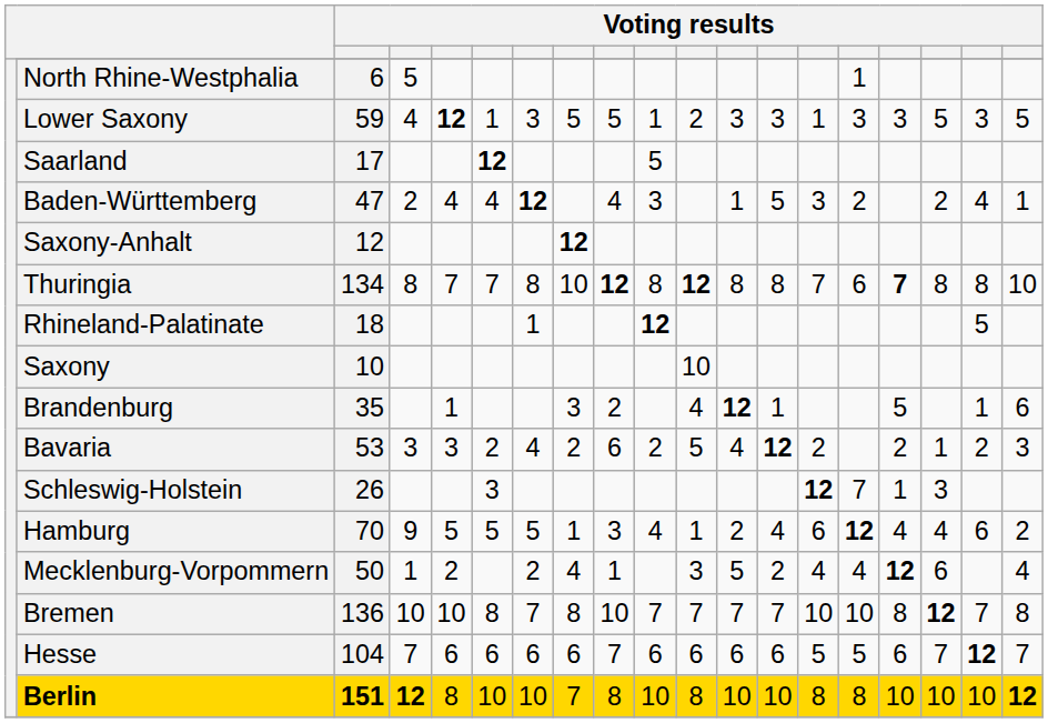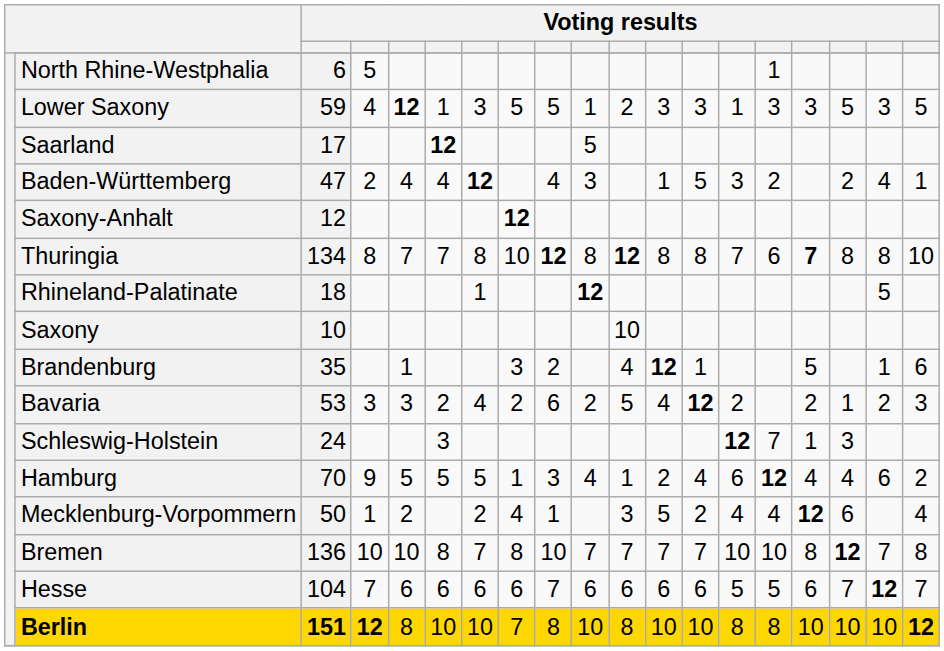 <table class="wikitable" border="1" style="text-align:center;">
 <tr>
 <th colspan="2" rowspan="2"></th>
 <th colspan="43">Voting results</th>
 </tr>
 <tr>
 <th style="vertical-align: bottom;"></th>
 <th style="vertical-align: bottom;"></th>
 <th style="vertical-align: bottom;"></th>
 <th style="vertical-align: bottom;"></th>
 <th style="vertical-align: bottom;"></th>
 <th style="vertical-align: bottom;"></th>
 <th style="vertical-align: bottom;"></th>
 <th style="vertical-align: bottom;"></th>
 <th style="vertical-align: bottom;"></th>
 <th style="vertical-align: bottom;"></th>
 <th style="vertical-align: bottom;"></th>
 <th style="vertical-align: bottom;"></th>
 <th style="vertical-align: bottom;"></th>
 <th style="vertical-align: bottom;"></th>
 <th style="vertical-align: bottom;"></th>
 <th style="vertical-align: bottom;"></th>
 <th style="vertical-align: bottom;"></th>
 </tr>
 <tr>
 <th rowspan="17"></th>
 </tr>
 <tr>
 <td style="text-align:left; background:#f2f2f2;">North Rhine-Westphalia</td>
 <td style="text-align:right; background:#f2f2f2;">6</td>
 <td>5</td>
 <td></td>
 <td></td>
 <td></td>
 <td></td>
 <td></td>
 <td></td>
 <td></td>
 <td></td>
 <td></td>
 <td></td>
 <td>1</td>
 <td></td>
 <td></td>
 <td></td>
 <td></td>
 </tr>
 <tr>
 <td style="text-align:left; background:#f2f2f2;">Lower Saxony</td>
 <td style="text-align:right; background:#f2f2f2;">59</td>
 <td>4</td>
 <td><strong>12</strong></td>
 <td>1</td>
 <td>3</td>
 <td>5</td>
 <td>5</td>
 <td>1</td>
 <td>2</td>
 <td>3</td>
 <td>3</td>
 <td>1</td>
 <td>3</td>
 <td>3</td>
 <td>5</td>
 <td>3</td>
 <td>5</td>
 </tr>
 <tr>
 <td style="text-align:left; background:#f2f2f2;">Saarland</td>
 <td style="text-align:right; background:#f2f2f2;">17</td>
 <td></td>
 <td></td>
 <td><strong>12</strong></td>
 <td></td>
 <td></td>
 <td></td>
 <td>5</td>
 <td></td>
 <td></td>
 <td></td>
 <td></td>
 <td></td>
 <td></td>
 <td></td>
 <td></td>
 <td></td>
 </tr>
 <tr>
 <td style="text-align:left; background:#f2f2f2;">Baden-Württemberg</td>
 <td style="text-align:right; background:#f2f2f2;">47</td>
 <td>2</td>
 <td>4</td>
 <td>4</td>
 <td><strong>12</strong></td>
 <td></td>
 <td>4</td>
 <td>3</td>
 <td></td>
 <td>1</td>
 <td>5</td>
 <td>3</td>
 <td>2</td>
 <td></td>
 <td>2</td>
 <td>4</td>
 <td>1</td>
 </tr>
 <tr>
 <td style="text-align:left; background:#f2f2f2;">Saxony-Anhalt</td>
 <td style="text-align:right; background:#f2f2f2;">12</td>
 <td></td>
 <td></td>
 <td></td>
 <td></td>
 <td><strong>12</strong></td>
 <td></td>
 <td></td>
 <td></td>
 <td></td>
 <td></td>
 <td></td>
 <td></td>
 <td></td>
 <td></td>
 <td></td>
 <td></td>
 </tr>
 <tr>
 <td style="text-align:left; background:#f2f2f2;">Thuringia</td>
 <td style="text-align:right; background:#f2f2f2;">134</td>
 <td>8</td>
 <td>7</td>
 <td>7</td>
 <td>8</td>
 <td>10</td>
 <td><strong>12</strong></td>
 <td>8</td>
 <td><strong>12</strong></td>
 <td>8</td>
 <td>8</td>
 <td>7</td>
 <td>6</td>
 <td><strong>7</strong></td>
 <td>8</td>
 <td>8</td>
 <td>10</td>
 </tr>
 <tr>
 <td style="text-align:left; background:#f2f2f2;">Rhineland-Palatinate</td>
 <td style="text-align:right; background:#f2f2f2;">18</td>
 <td></td>
 <td></td>
 <td></td>
 <td>1</td>
 <td></td>
 <td></td>
 <td><strong>12</strong></td>
 <td></td>
 <td></td>
 <td></td>
 <td></td>
 <td></td>
 <td></td>
 <td></td>
 <td>5</td>
 <td></td>
 </tr>
 <tr>
 <td style="text-align:left; background:#f2f2f2;">Saxony</td>
 <td style="text-align:right; background:#f2f2f2;">10</td>
 <td></td>
 <td></td>
 <td></td>
 <td></td>
 <td></td>
 <td></td>
 <td></td>
 <td>10</td>
 <td></td>
 <td></td>
 <td></td>
 <td></td>
 <td></td>
 <td></td>
 <td></td>
 <td></td>
 </tr>
 <tr>
 <td style="text-align:left; background:#f2f2f2;">Brandenburg</td>
 <td style="text-align:right; background:#f2f2f2;">35</td>
 <td></td>
 <td>1</td>
 <td></td>
 <td></td>
 <td>3</td>
 <td>2</td>
 <td></td>
 <td>4</td>
 <td><strong>12</strong></td>
 <td>1</td>
 <td></td>
 <td></td>
 <td>5</td>
 <td></td>
 <td>1</td>
 <td>6</td>
 </tr>
 <tr>
 <td style="text-align:left; background:#f2f2f2;">Bavaria</td>
 <td style="text-align:right; background:#f2f2f2;">53</td>
 <td>3</td>
 <td>3</td>
 <td>2</td>
 <td>4</td>
 <td>2</td>
 <td>6</td>
 <td>2</td>
 <td>5</td>
 <td>4</td>
 <td><strong>12</strong></td>
 <td>2</td>
 <td></td>
 <td>2</td>
 <td>1</td>
 <td>2</td>
 <td>3</td>
 </tr>
 <tr>
 <td style="text-align:left; background:#f2f2f2;;">Schleswig-Holstein</td>
-<td style="text-align:right; background:#f2f2f2;;">26</td>
+<td style="text-align:right; background:#f2f2f2;;">24</td>
 <td></td>
 <td></td>
 <td>3</td>
 <td></td>
 <td></td>
 <td></td>
 <td></td>
 <td></td>
 <td></td>
 <td></td>
 <td><strong>12</strong></td>
 <td>7</td>
 <td>1</td>
 <td>3</td>
 <td></td>
 <td></td>
 </tr>
 <tr>
 <td style="text-align:left; background:#f2f2f2;">Hamburg</td>
 <td style="text-align:right; background:#f2f2f2;">70</td>
 <td>9</td>
 <td>5</td>
 <td>5</td>
 <td>5</td>
 <td>1</td>
 <td>3</td>
 <td>4</td>
 <td>1</td>
 <td>2</td>
 <td>4</td>
 <td>6</td>
 <td><strong>12</strong></td>
 <td>4</td>
 <td>4</td>
 <td>6</td>
 <td>2</td>
 </tr>
 <tr>
 <td style="text-align:left; background:#f2f2f2;">Mecklenburg-Vorpommern</td>
 <td style="text-align:right; background:#f2f2f2;">50</td>
 <td>1</td>
 <td>2</td>
 <td></td>
 <td>2</td>
 <td>4</td>
 <td>1</td>
 <td></td>
 <td>3</td>
 <td>5</td>
 <td>2</td>
 <td>4</td>
 <td>4</td>
 <td><strong>12</strong></td>
 <td>6</td>
 <td></td>
 <td>4</td>
 </tr>
 <tr>
 <td style="text-align:left; background:#f2f2f2;">Bremen</td>
 <td style="text-align:right; background:#f2f2f2;">136</td>
 <td>10</td>
 <td>10</td>
 <td>8</td>
 <td>7</td>
 <td>8</td>
 <td>10</td>
 <td>7</td>
 <td>7</td>
 <td>7</td>
 <td>7</td>
 <td>10</td>
 <td>10</td>
 <td>8</td>
 <td><strong>12</strong></td>
 <td>7</td>
 <td>8</td>
 </tr>
 <tr>
 <td style="text-align:left; background:#f2f2f2;">Hesse</td>
 <td style="text-align:right; background:#f2f2f2;">104</td>
 <td>7</td>
 <td>6</td>
 <td>6</td>
 <td>6</td>
 <td>6</td>
 <td>7</td>
 <td>6</td>
 <td>6</td>
 <td>6</td>
 <td>6</td>
 <td>5</td>
 <td>5</td>
 <td>6</td>
 <td>7</td>
 <td><strong>12</strong></td>
 <td>7</td>
 </tr>
 <tr style="background: gold;">
 <td style="text-align:left;"><strong>Berlin</strong></td>
 <td style="text-align:right;"><strong>151</strong></td>
 <td><strong>12</strong></td>
 <td>8</td>
 <td>10</td>
 <td>10</td>
 <td>7</td>
 <td>8</td>
 <td>10</td>
 <td>8</td>
 <td>10</td>
 <td>10</td>
 <td>8</td>
 <td>8</td>
 <td>10</td>
 <td>10</td>
 <td>10</td>
 <td><strong>12</strong></td>
 </tr>
 <tr>
 </tr>
 </table>
